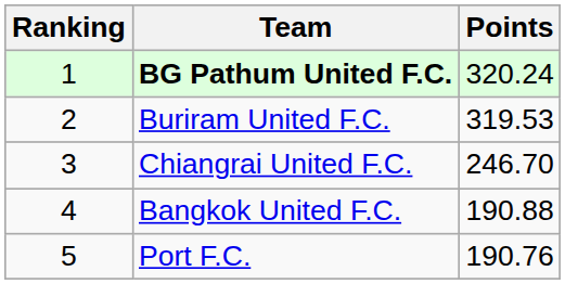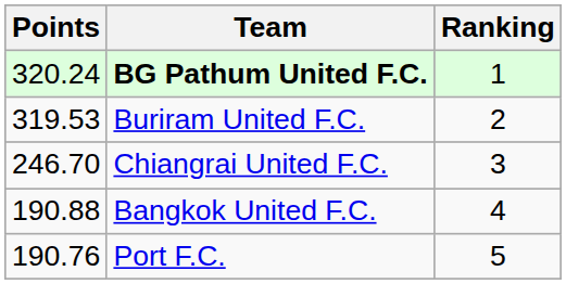 <table class="wikitable" style="text-align: center;">
 <tr>
+<th>Points</th>
+<th>Team</th>
 <th>Ranking</th>
-<th>Team</th>
-<th>Points</th>
 </tr>
 <tr bgcolor="#ddffdd">
+<td>320.24</td>
+<td align=left> <strong>BG Pathum United F.C.</strong></td>
 <td>1</td>
-<td align=left> <strong>BG Pathum United F.C.</strong></td>
-<td>320.24</td>
 </tr>
 <tr>
+<td>319.53</td>
+<td align=left> <a href='#'>Buriram United F.C.</a></td>
 <td>2</td>
-<td align=left> <a href='#'>Buriram United F.C.</a></td>
-<td>319.53</td>
 </tr>
 <tr>
+<td>246.70</td>
+<td align=left> <a href='#'>Chiangrai United F.C.</a></td>
 <td>3</td>
-<td align=left> <a href='#'>Chiangrai United F.C.</a></td>
-<td>246.70</td>
 </tr>
 <tr>
+<td>190.88</td>
+<td align=left> <a href='#'>Bangkok United F.C.</a></td>
 <td>4</td>
-<td align=left> <a href='#'>Bangkok United F.C.</a></td>
-<td>190.88</td>
 </tr>
 <tr>
+<td>190.76</td>
+<td align=left> <a href='#'>Port F.C.</a></td>
 <td>5</td>
-<td align=left> <a href='#'>Port F.C.</a></td>
-<td>190.76</td>
 </tr>
 </table>
